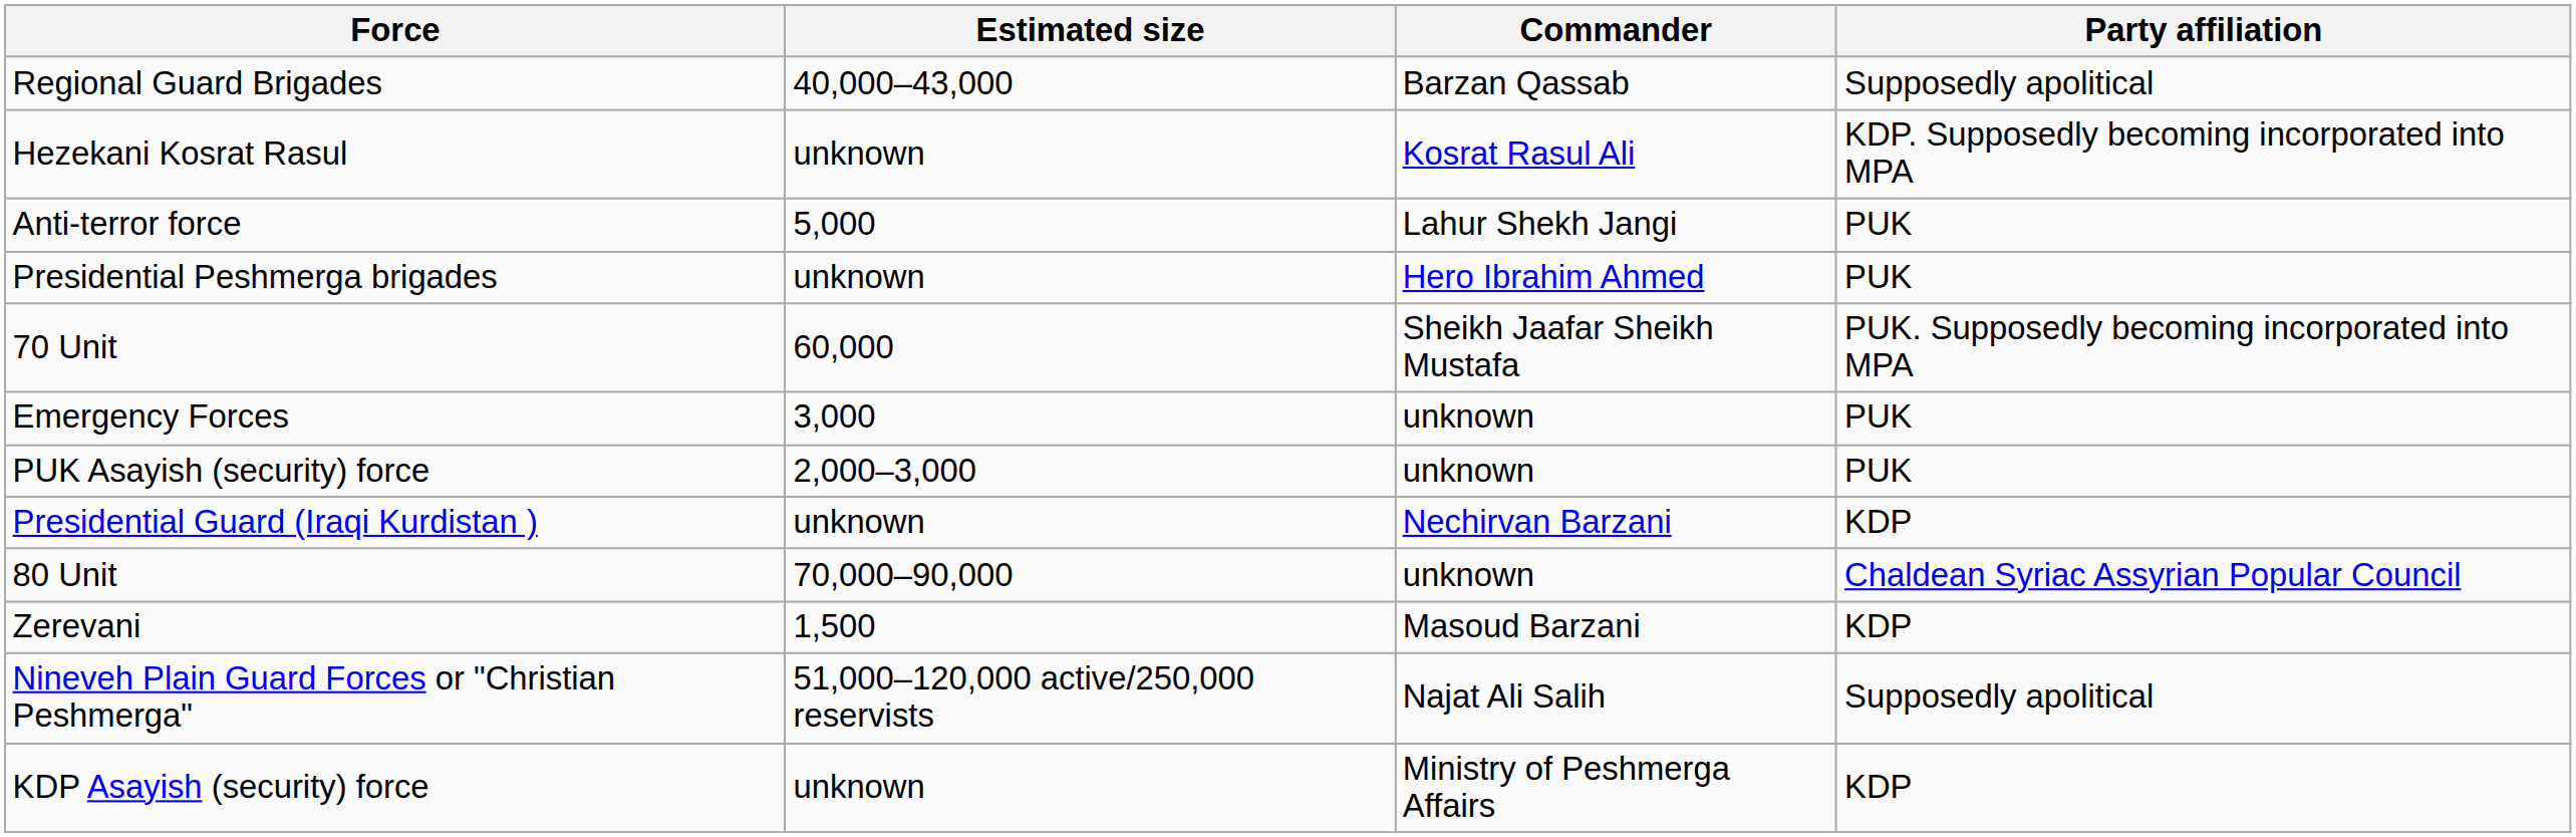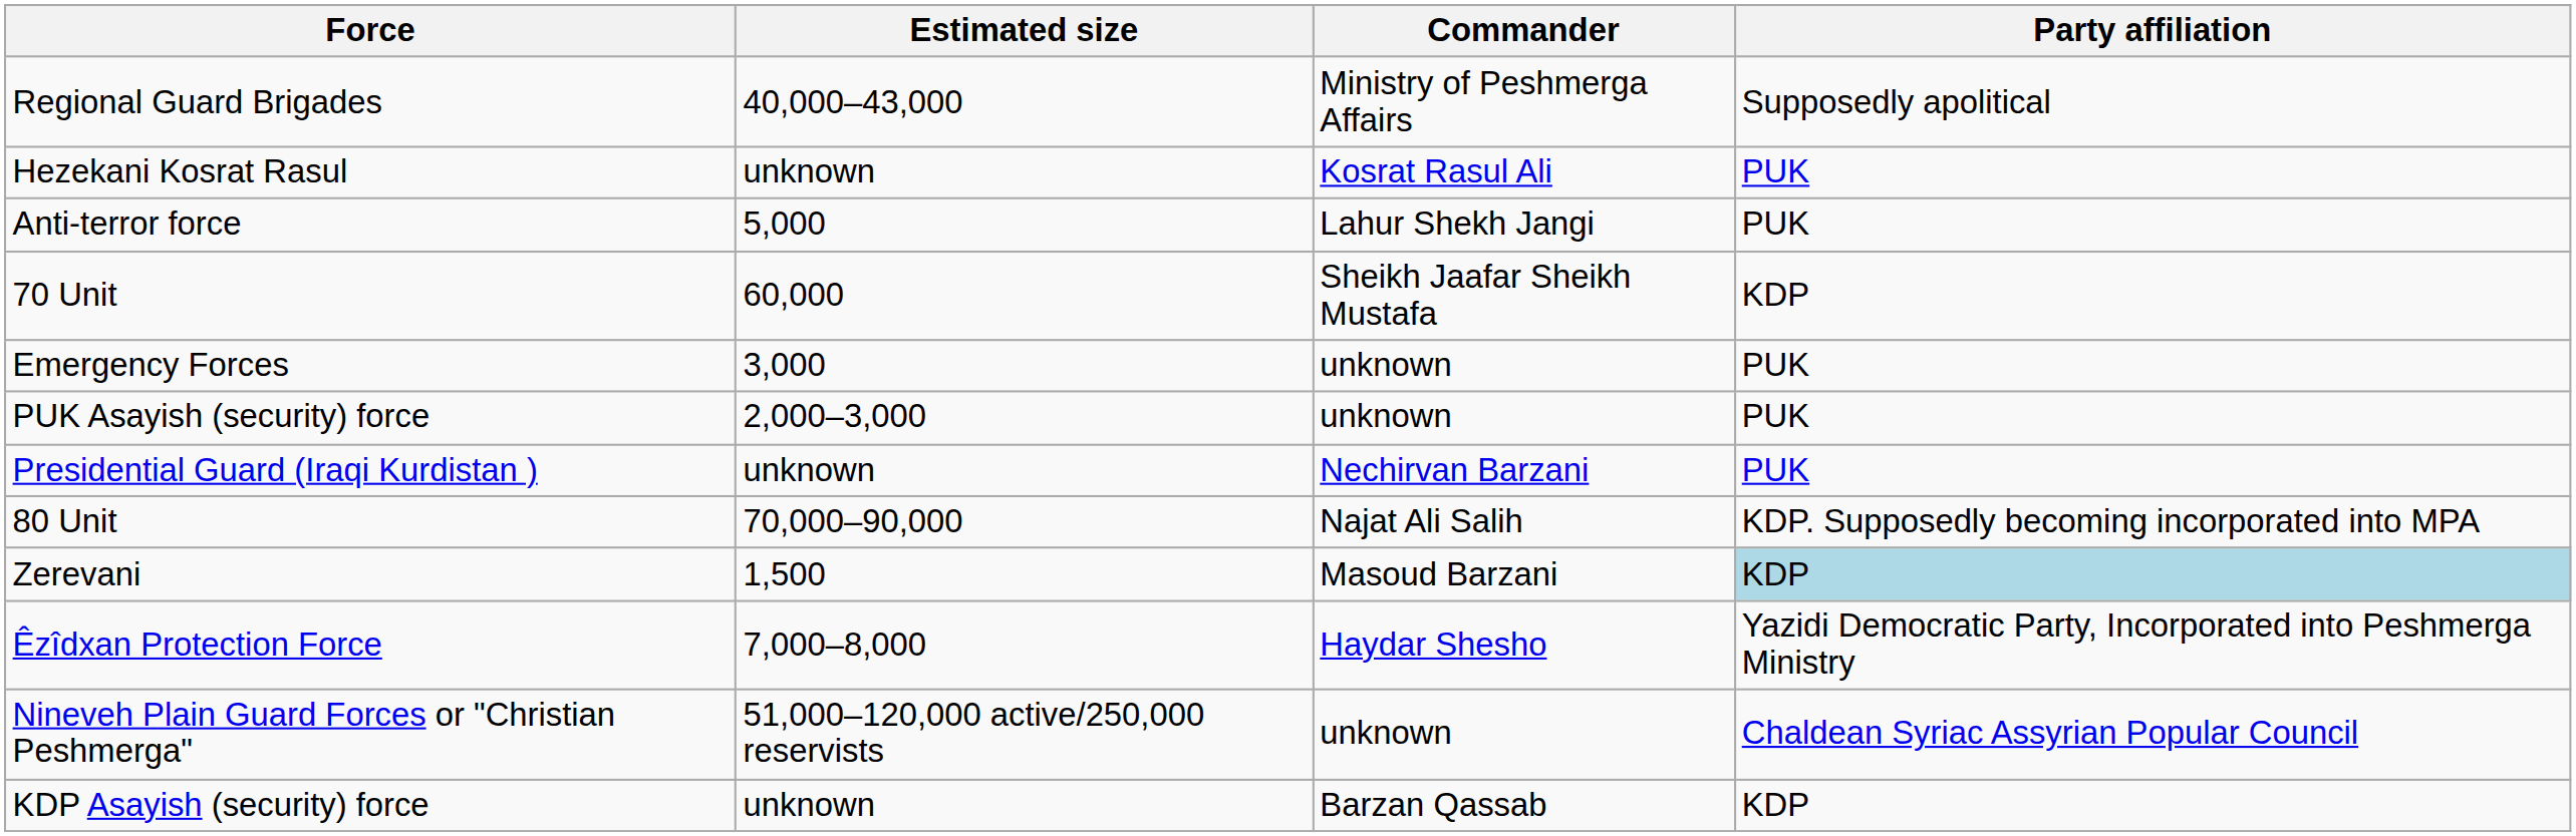 <table class="wikitable sortable">
 <tr>
 <th>Force</th>
 <th>Estimated size</th>
 <th>Commander</th>
 <th>Party affiliation</th>
 </tr>
 <tr>
 <td>Regional Guard Brigades</td>
 <td>40,000–43,000</td>
-<td>Barzan Qassab</td>
+<td>Ministry of Peshmerga Affairs</td>
 <td>Supposedly apolitical</td>
 </tr>
 <tr>
 <td>Hezekani Kosrat Rasul</td>
 <td>unknown</td>
 <td><a href='#'>Kosrat Rasul Ali</a></td>
-<td>KDP. Supposedly becoming incorporated into MPA</td>
+<td><a href='#'>PUK</a></td>
 </tr>
 <tr>
 <td>Anti-terror force</td>
 <td>5,000</td>
 <td>Lahur Shekh Jangi</td>
 <td>PUK</td>
 </tr>
 <tr>
-<td>Presidential Peshmerga brigades</td>
-<td>unknown</td>
-<td><a href='#'>Hero Ibrahim Ahmed</a></td>
-<td>PUK</td>
-</tr>
-<tr>
 <td>70 Unit</td>
 <td>60,000</td>
 <td>Sheikh Jaafar Sheikh Mustafa</td>
-<td>PUK. Supposedly becoming incorporated into MPA</td>
+<td>KDP</td>
 </tr>
 <tr>
 <td>Emergency Forces</td>
 <td>3,000</td>
 <td>unknown</td>
 <td>PUK</td>
 </tr>
 <tr>
 <td>PUK Asayish (security) force</td>
 <td>2,000–3,000</td>
 <td>unknown</td>
 <td>PUK</td>
 </tr>
 <tr>
 <td><a href='#'>Presidential Guard (Iraqi Kurdistan )</a></td>
 <td>unknown</td>
 <td><a href='#'>Nechirvan Barzani</a></td>
-<td>KDP</td>
+<td><a href='#'>PUK</a></td>
 </tr>
 <tr>
 <td>80 Unit</td>
 <td>70,000–90,000</td>
-<td>unknown</td>
-<td><a href='#'>Chaldean Syriac Assyrian Popular Council</a></td>
+<td>Najat Ali Salih</td>
+<td>KDP. Supposedly becoming incorporated into MPA</td>
 </tr>
 <tr>
 <td>Zerevani</td>
 <td>1,500</td>
 <td>Masoud Barzani</td>
-<td>KDP</td>
+<td style="background: lightblue;">KDP</td>
+</tr>
+<tr>
+<td> <a href='#'>Êzîdxan Protection Force</a></td>
+<td>7,000–8,000</td>
+<td><a href='#'>Haydar Shesho</a></td>
+<td>Yazidi Democratic Party, Incorporated into Peshmerga Ministry</td>
 </tr>
 <tr>
 <td> <a href='#'>Nineveh Plain Guard Forces</a> or "Christian Peshmerga"</td>
 <td>51,000–120,000 active/250,000 reservists</td>
-<td>Najat Ali Salih</td>
-<td>Supposedly apolitical</td>
+<td>unknown</td>
+<td><a href='#'>Chaldean Syriac Assyrian Popular Council</a></td>
 </tr>
 <tr>
 <td>KDP <a href='#'>Asayish</a> (security) force</td>
 <td>unknown</td>
-<td>Ministry of Peshmerga Affairs</td>
+<td>Barzan Qassab</td>
 <td>KDP</td>
 </tr>
 </table>
